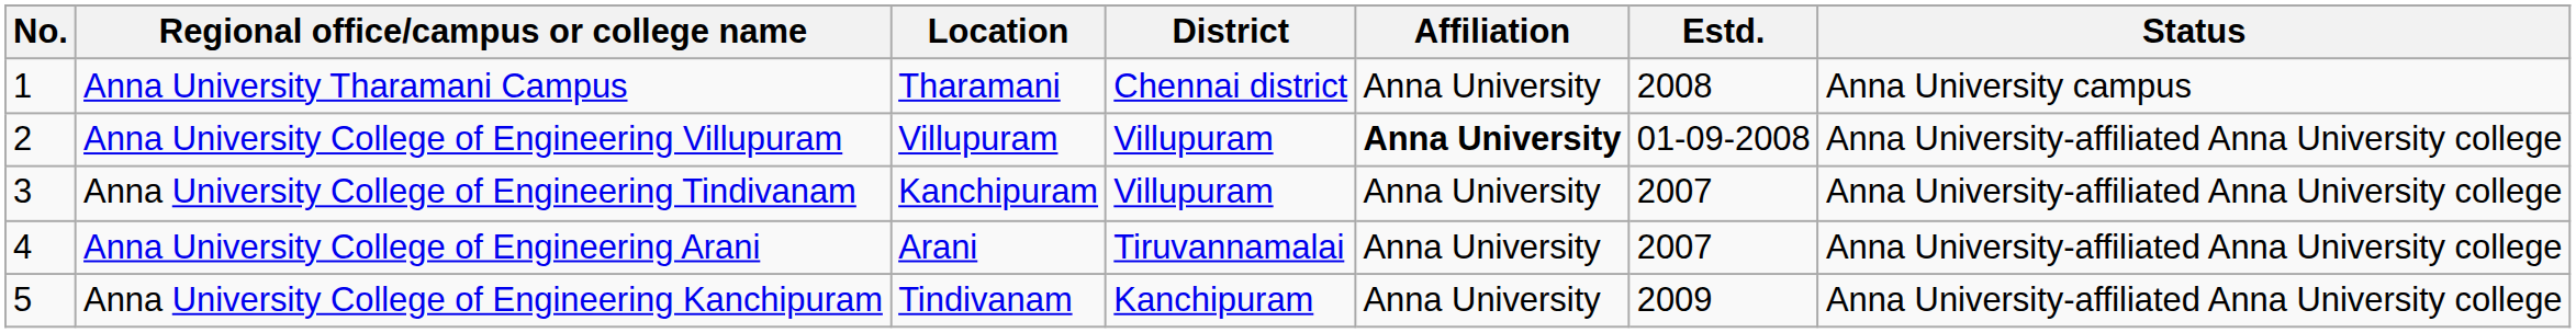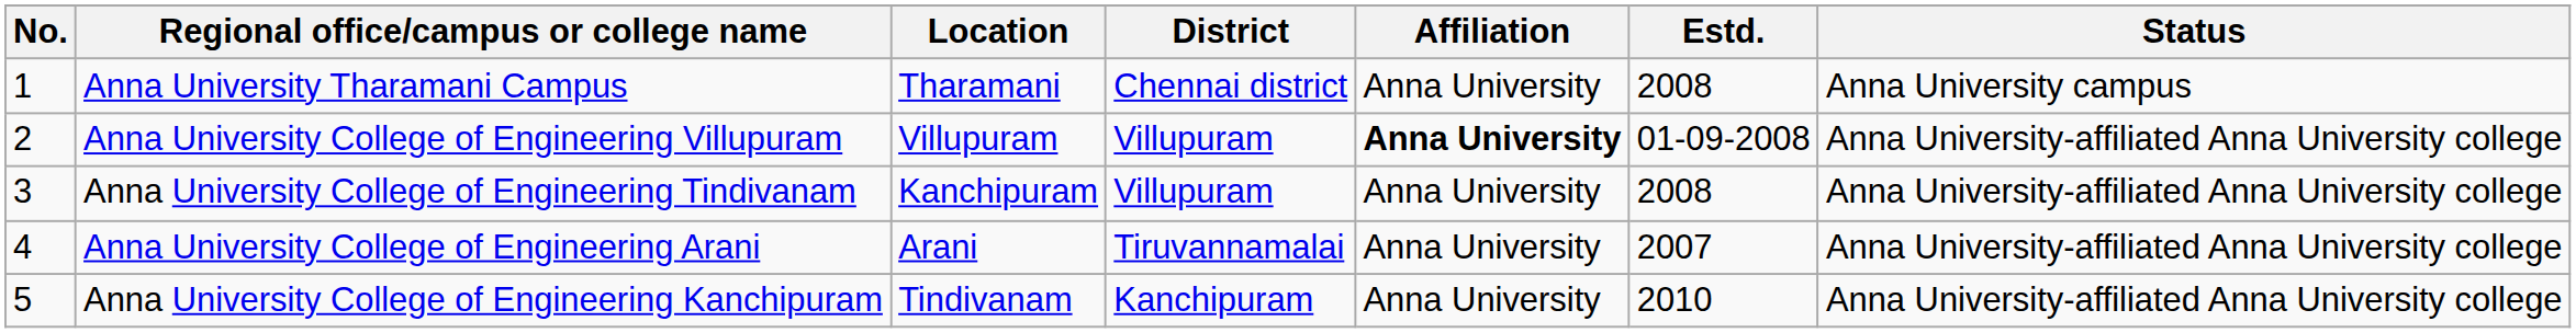 <table class="wikitable sortable">
 <tr>
 </tr>
 <tr>
 <th>No.</th>
 <th>Regional office/campus or college name</th>
 <th>Location</th>
 <th>District</th>
 <th>Affiliation</th>
 <th>Estd.</th>
 <th>Status</th>
 </tr>
 <tr>
 <td>1</td>
 <td><a href='#'>Anna University Tharamani Campus</a></td>
 <td><a href='#'>Tharamani</a></td>
 <td><a href='#'>Chennai district</a></td>
 <td>Anna University</td>
 <td>2008</td>
 <td>Anna University campus</td>
 </tr>
 <tr>
 <td>2</td>
 <td><a href='#'>Anna University College of Engineering Villupuram</a></td>
 <td><a href='#'>Villupuram</a></td>
 <td><a href='#'>Villupuram</a></td>
 <td><strong>Anna University</strong></td>
 <td>01-09-2008</td>
 <td>Anna University-affiliated Anna University college</td>
 </tr>
 <tr>
 <td>3</td>
 <td>Anna <a href='#'>University College of Engineering Tindivanam</a></td>
 <td><a href='#'>Kanchipuram</a></td>
 <td><a href='#'>Villupuram</a></td>
 <td>Anna University</td>
-<td>2007</td>
+<td>2008</td>
 <td>Anna University-affiliated Anna University college</td>
 </tr>
 <tr>
 <td>4</td>
 <td><a href='#'>Anna University College of Engineering Arani</a></td>
 <td><a href='#'>Arani</a></td>
 <td><a href='#'>Tiruvannamalai</a></td>
 <td>Anna University</td>
 <td>2007</td>
 <td>Anna University-affiliated Anna University college</td>
 </tr>
 <tr>
 <td>5</td>
 <td>Anna <a href='#'>University College of Engineering Kanchipuram</a></td>
 <td><a href='#'>Tindivanam</a></td>
 <td><a href='#'>Kanchipuram</a></td>
 <td>Anna University</td>
-<td>2009</td>
+<td>2010</td>
 <td>Anna University-affiliated Anna University college</td>
 </tr>
 </table>
